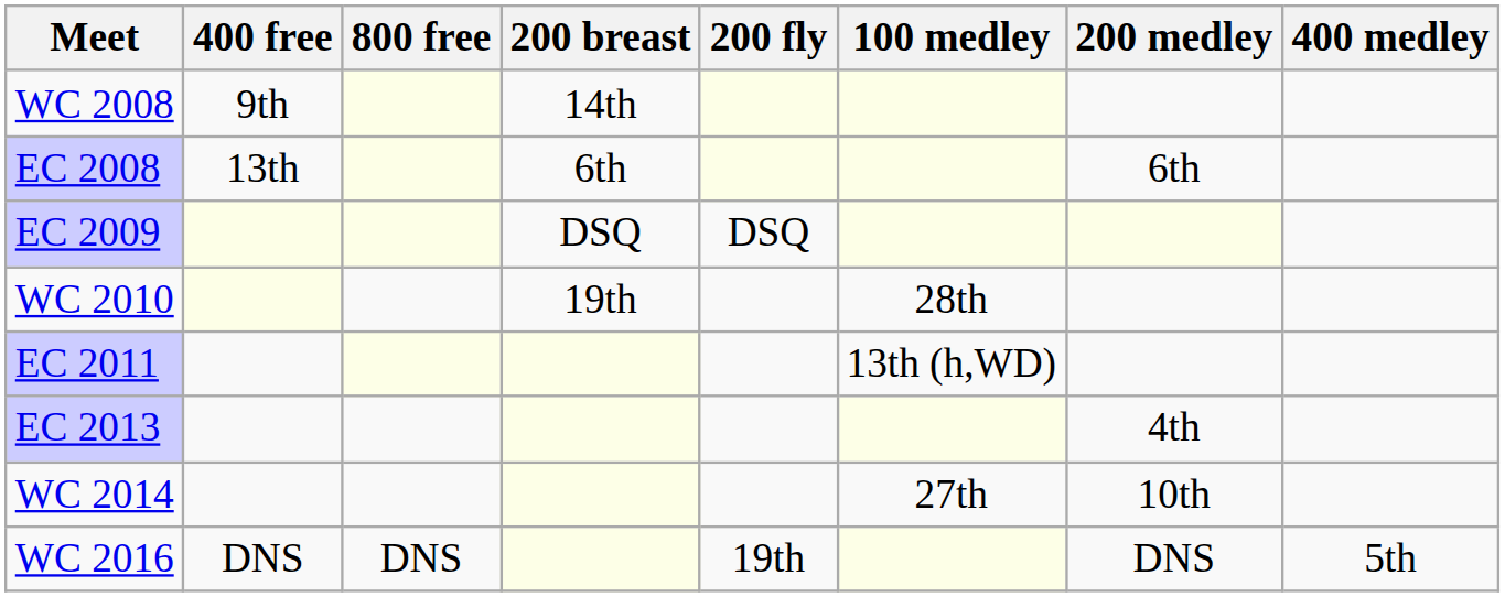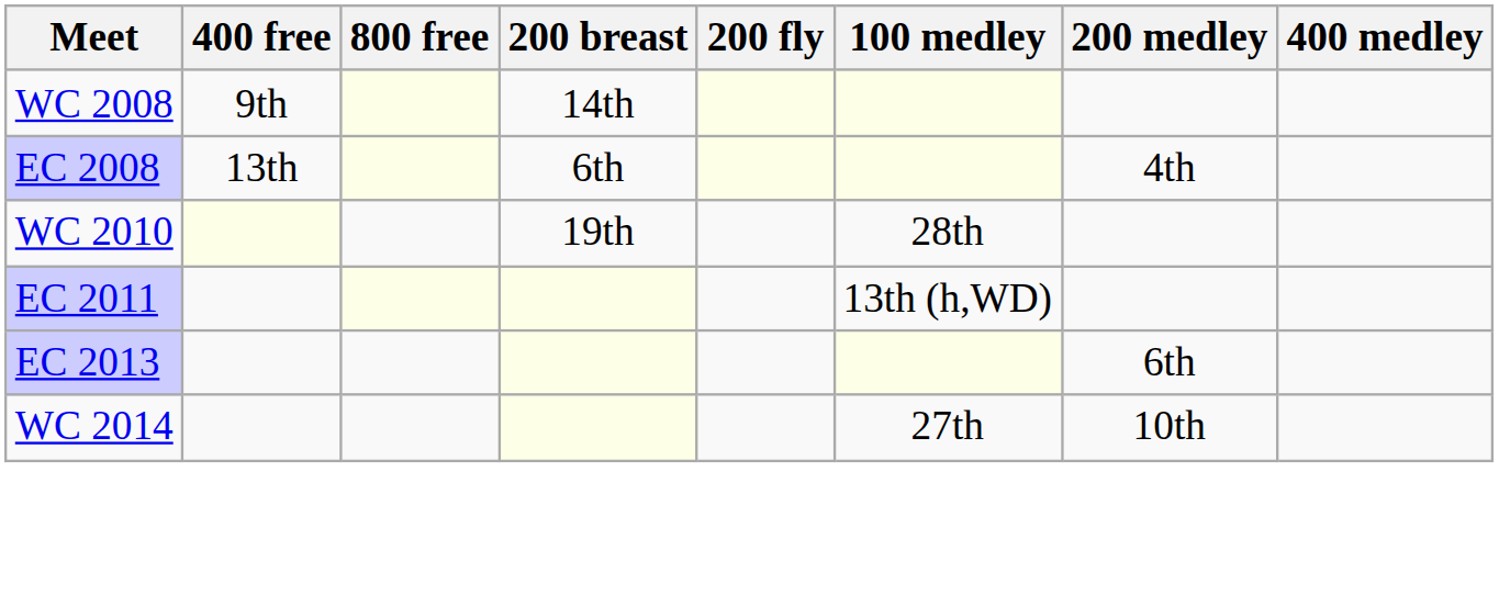 <table class="sortable wikitable">
 <tr>
 <th>Meet</th>
 <th class="unsortable">400 free</th>
 <th class="unsortable">800 free</th>
 <th class="unsortable">200 breast</th>
 <th class="unsortable">200 fly</th>
 <th class="unsortable">100 medley</th>
 <th class="unsortable">200 medley</th>
 <th class="unsortable">400 medley</th>
 </tr>
 <tr>
 <td><a href='#'>WC 2008</a></td>
 <td align="center">9th</td>
 <td style="background:#fdffe7"></td>
 <td align="center">14th</td>
 <td style="background:#fdffe7"></td>
 <td style="background:#fdffe7"></td>
 <td align="center"></td>
 <td align="center"></td>
 </tr>
 <tr>
 <td style="background:#ccccff"><a href='#'>EC 2008</a></td>
 <td align="center">13th</td>
 <td style="background:#fdffe7"></td>
 <td align="center">6th</td>
 <td style="background:#fdffe7"></td>
 <td style="background:#fdffe7"></td>
-<td align="center">6th</td>
-<td align="center"></td>
-</tr>
-<tr>
-<td style="background:#ccccff"><a href='#'>EC 2009</a></td>
-<td style="background:#fdffe7"></td>
-<td style="background:#fdffe7"></td>
-<td align="center">DSQ</td>
-<td align="center">DSQ</td>
-<td style="background:#fdffe7"></td>
-<td style="background:#fdffe7"></td>
+<td align="center">4th</td>
 <td align="center"></td>
 </tr>
 <tr>
 <td><a href='#'>WC 2010</a></td>
 <td style="background:#fdffe7"></td>
 <td align="center"></td>
 <td align="center">19th</td>
 <td align="center"></td>
 <td align="center">28th</td>
 <td align="center"></td>
 <td align="center"></td>
 </tr>
 <tr>
 <td style="background:#ccccff"><a href='#'>EC 2011</a></td>
 <td align="center"></td>
 <td style="background:#fdffe7"></td>
 <td style="background:#fdffe7"></td>
 <td align="center"></td>
 <td align="center">13th (h,WD)</td>
 <td align="center"></td>
 <td align="center"></td>
 </tr>
 <tr>
 <td style="background:#ccccff"><a href='#'>EC 2013</a></td>
 <td align="center"></td>
 <td align="center"></td>
 <td style="background:#fdffe7"></td>
 <td align="center"></td>
 <td style="background:#fdffe7"></td>
-<td align="center">4th</td>
+<td align="center">6th</td>
 <td align="center"></td>
 </tr>
 <tr>
 <td><a href='#'>WC 2014</a></td>
 <td align="center"></td>
 <td align="center"></td>
 <td style="background:#fdffe7"></td>
 <td align="center"></td>
 <td align="center">27th</td>
 <td align="center">10th</td>
 <td align="center"></td>
 </tr>
-<tr>
-<td><a href='#'>WC 2016</a></td>
-<td align="center">DNS</td>
-<td align="center">DNS</td>
-<td style="background:#fdffe7"></td>
-<td align="center">19th</td>
-<td style="background:#fdffe7"></td>
-<td align="center">DNS</td>
-<td align="center">5th</td>
-</tr>
 </table>
